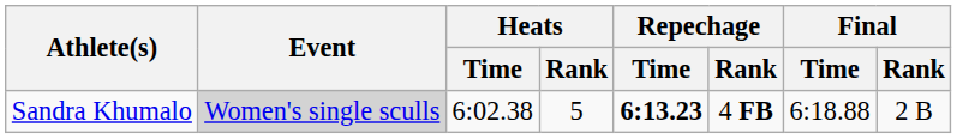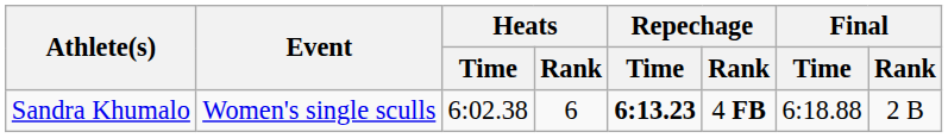 <table class="wikitable">
 <tr>
 <th rowspan="2">Athlete(s)</th>
 <th rowspan="2">Event</th>
 <th colspan="2">Heats</th>
 <th colspan="2">Repechage</th>
 <th colspan="2">Final</th>
 </tr>
 <tr>
 <th>Time</th>
 <th>Rank</th>
 <th>Time</th>
 <th>Rank</th>
 <th>Time</th>
 <th>Rank</th>
 </tr>
 <tr>
 <td><a href='#'>Sandra Khumalo</a></td>
-<td style="background: lightgrey;"><a href='#'>Women's single sculls</a></td>
+<td><a href='#'>Women's single sculls</a></td>
 <td style="text-align:center;">6:02.38</td>
-<td style="text-align:center;">5</td>
+<td style="text-align:center;">6</td>
 <td style="text-align:center;"><strong>6:13.23</strong></td>
 <td style="text-align:center;">4 <strong>FB</strong></td>
 <td style="text-align:center;">6:18.88</td>
 <td style="text-align:center;">2 B</td>
 </tr>
 </table>
